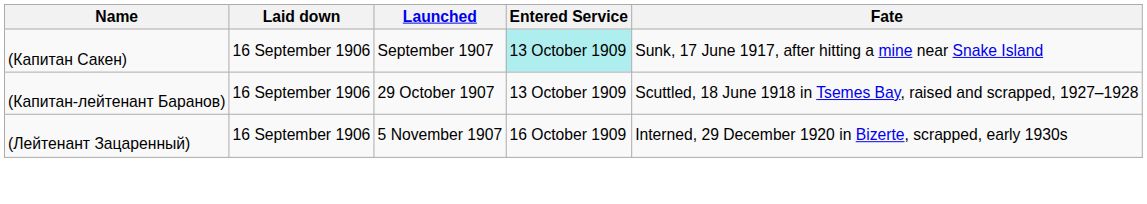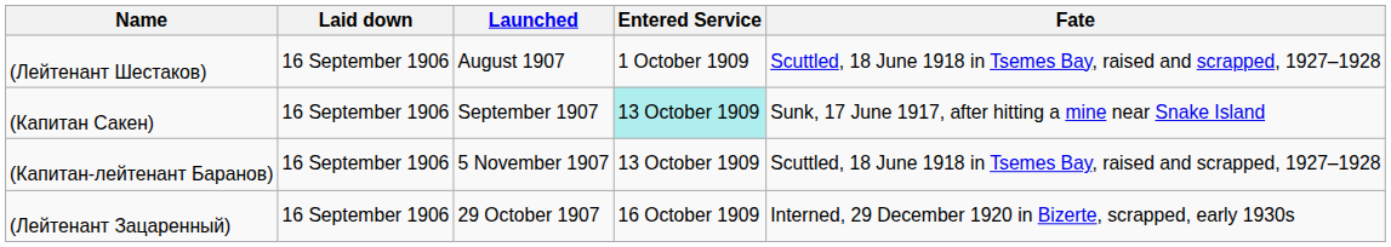 <table class="wikitable plainrowheaders">
 <tr>
 <th scope="col">Name</th>
 <th scope="col">Laid down</th>
 <th scope="col"><a href='#'>Launched</a></th>
 <th scope="col">Entered Service</th>
 <th scope="col">Fate</th>
+</tr>
+<tr>
+<td scope="row"><br>(Лейтенант Шестаков)</td>
+<td>16 September 1906</td>
+<td>August 1907</td>
+<td>1 October 1909</td>
+<td><a href='#'>Scuttled</a>, 18 June 1918 in <a href='#'>Tsemes Bay</a>, raised and <a href='#'>scrapped</a>, 1927–1928</td>
 </tr>
 <tr>
 <td scope="row"><br>(Капитан Сакен)</td>
 <td>16 September 1906</td>
 <td>September 1907</td>
 <td style="background: paleturquoise;">13 October 1909</td>
 <td>Sunk, 17 June 1917, after hitting a <a href='#'>mine</a> near <a href='#'>Snake Island</a></td>
 </tr>
 <tr>
 <td scope="row"><br>(Капитан-лейтенант Баранов)</td>
 <td>16 September 1906</td>
-<td>29 October 1907</td>
+<td>5 November 1907</td>
 <td>13 October 1909</td>
 <td>Scuttled, 18 June 1918 in <a href='#'>Tsemes Bay</a>, raised and scrapped, 1927–1928</td>
 </tr>
 <tr>
 <td scope="row"><br>(Лейтенант Зацаренный)</td>
 <td>16 September 1906</td>
-<td>5 November 1907</td>
+<td>29 October 1907</td>
 <td>16 October 1909</td>
 <td>Interned, 29 December 1920 in <a href='#'>Bizerte</a>, scrapped, early 1930s</td>
 </tr>
 </table>
